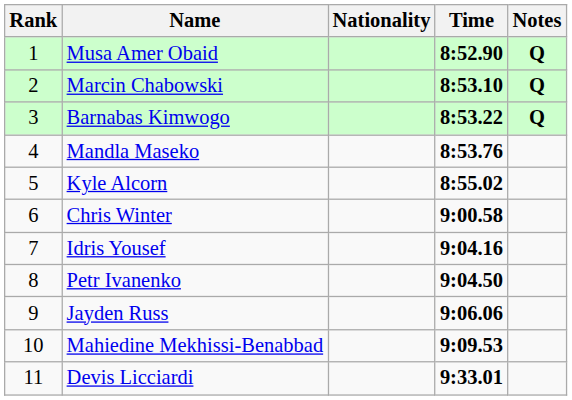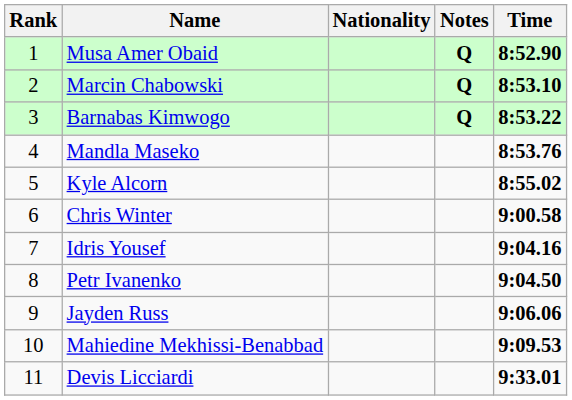 <table class="wikitable sortable" style="text-align:center">
 <tr>
 <th>Rank</th>
 <th>Name</th>
 <th>Nationality</th>
+<th>Notes</th>
 <th>Time</th>
-<th>Notes</th>
 </tr>
 <tr bgcolor=ccffcc>
 <td>1</td>
 <td align=left><a href='#'>Musa Amer Obaid</a></td>
 <td align=left></td>
+<td><strong>Q</strong></td>
 <td><strong>8:52.90</strong></td>
-<td><strong>Q</strong></td>
 </tr>
 <tr bgcolor=ccffcc>
 <td>2</td>
 <td align=left><a href='#'>Marcin Chabowski</a></td>
 <td align=left></td>
+<td><strong>Q</strong></td>
 <td><strong>8:53.10</strong></td>
-<td><strong>Q</strong></td>
 </tr>
 <tr bgcolor=ccffcc>
 <td>3</td>
 <td align=left><a href='#'>Barnabas Kimwogo</a></td>
 <td align=left></td>
+<td><strong>Q</strong></td>
 <td><strong>8:53.22</strong></td>
-<td><strong>Q</strong></td>
 </tr>
 <tr>
 <td>4</td>
 <td align=left><a href='#'>Mandla Maseko</a></td>
 <td align=left></td>
+<td></td>
 <td><strong>8:53.76</strong></td>
-<td></td>
 </tr>
 <tr>
 <td>5</td>
 <td align=left><a href='#'>Kyle Alcorn</a></td>
 <td align=left></td>
+<td></td>
 <td><strong>8:55.02</strong></td>
-<td></td>
 </tr>
 <tr>
 <td>6</td>
 <td align=left><a href='#'>Chris Winter</a></td>
 <td align=left></td>
+<td></td>
 <td><strong>9:00.58</strong></td>
-<td></td>
 </tr>
 <tr>
 <td>7</td>
 <td align=left><a href='#'>Idris Yousef</a></td>
 <td align=left></td>
+<td></td>
 <td><strong>9:04.16</strong></td>
-<td></td>
 </tr>
 <tr>
 <td>8</td>
 <td align=left><a href='#'>Petr Ivanenko</a></td>
 <td align=left></td>
+<td></td>
 <td><strong>9:04.50</strong></td>
-<td></td>
 </tr>
 <tr>
 <td>9</td>
 <td align=left><a href='#'>Jayden Russ</a></td>
 <td align=left></td>
+<td></td>
 <td><strong>9:06.06</strong></td>
-<td></td>
 </tr>
 <tr>
 <td>10</td>
 <td align=left><a href='#'>Mahiedine Mekhissi-Benabbad</a></td>
 <td align=left></td>
+<td></td>
 <td><strong>9:09.53</strong></td>
-<td></td>
 </tr>
 <tr>
 <td>11</td>
 <td align=left><a href='#'>Devis Licciardi</a></td>
 <td align=left></td>
+<td></td>
 <td><strong>9:33.01</strong></td>
-<td></td>
 </tr>
 </table>
